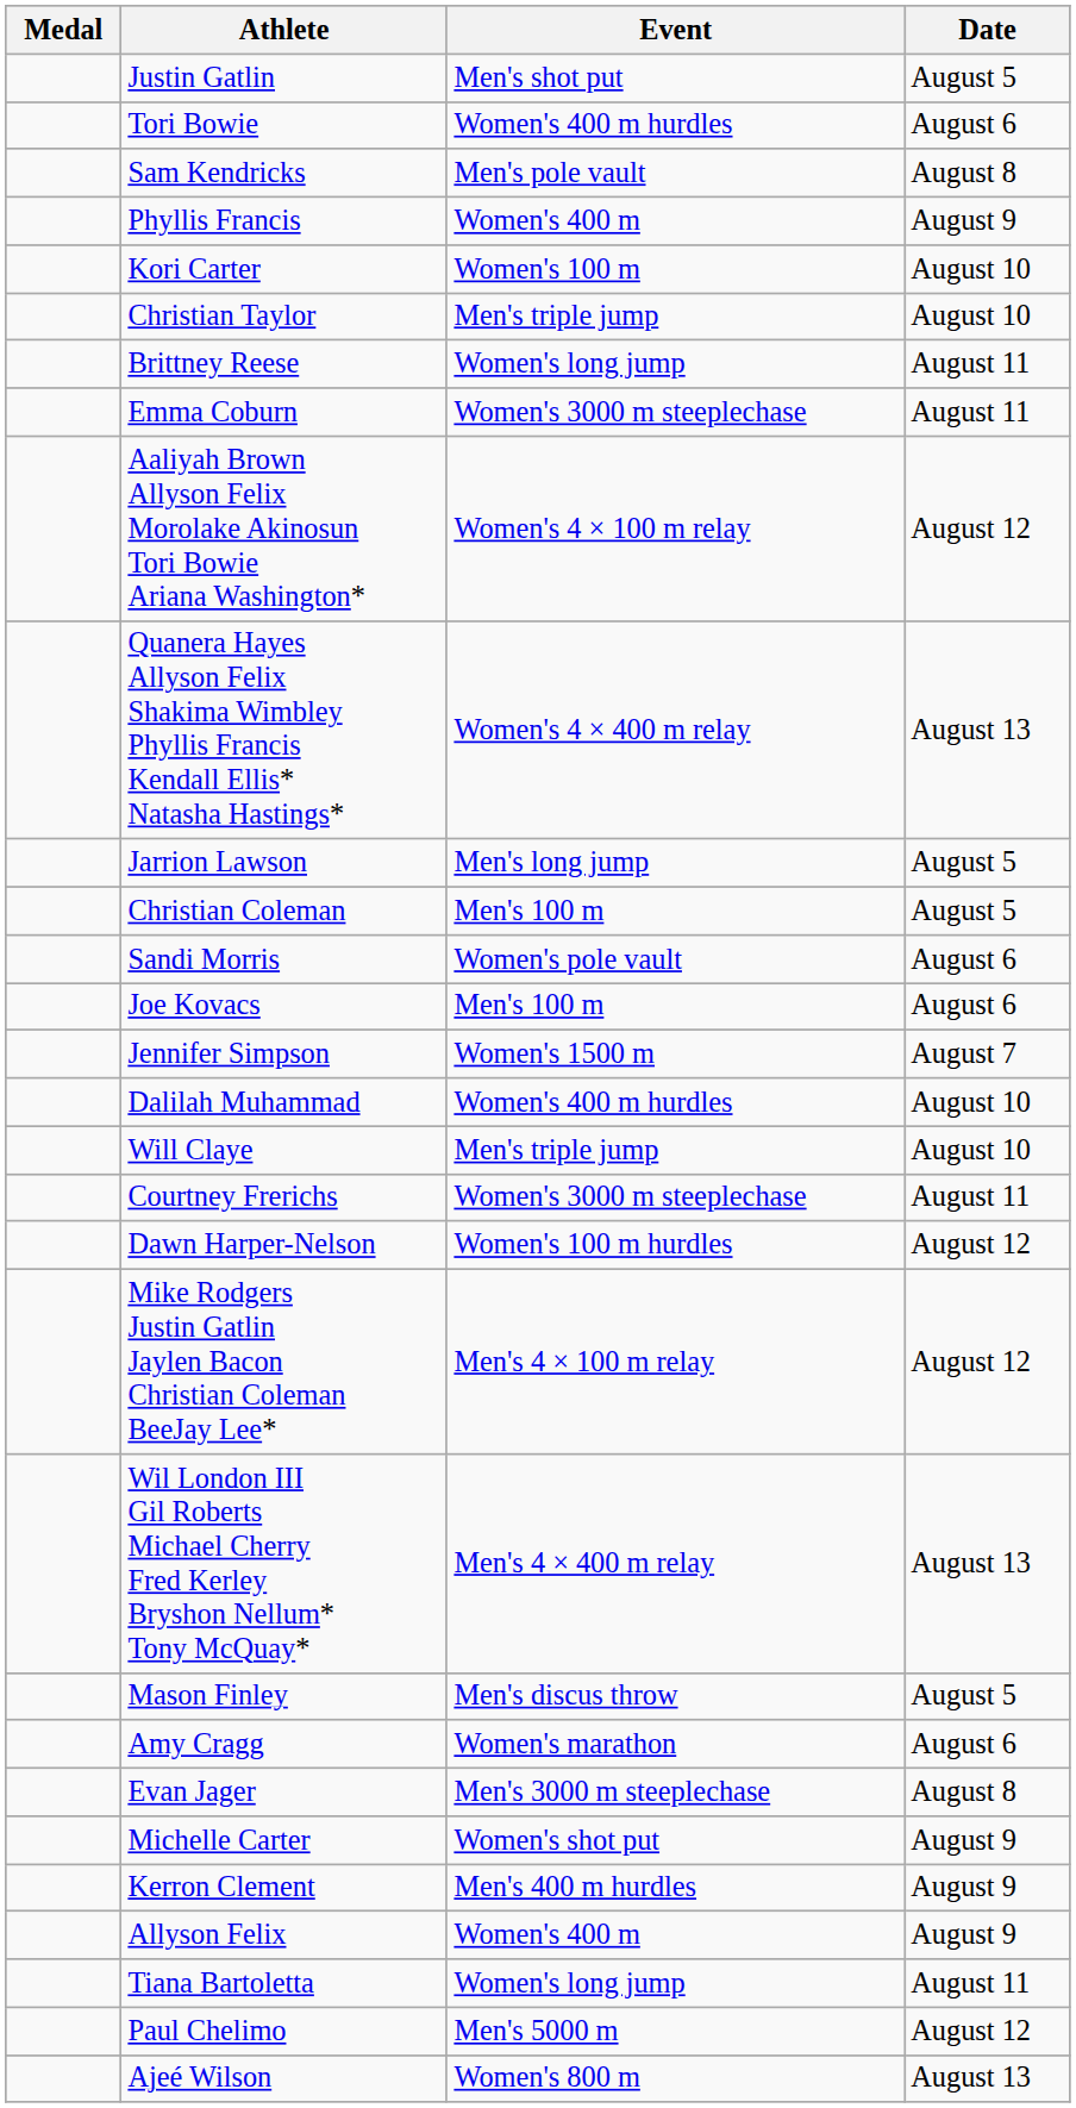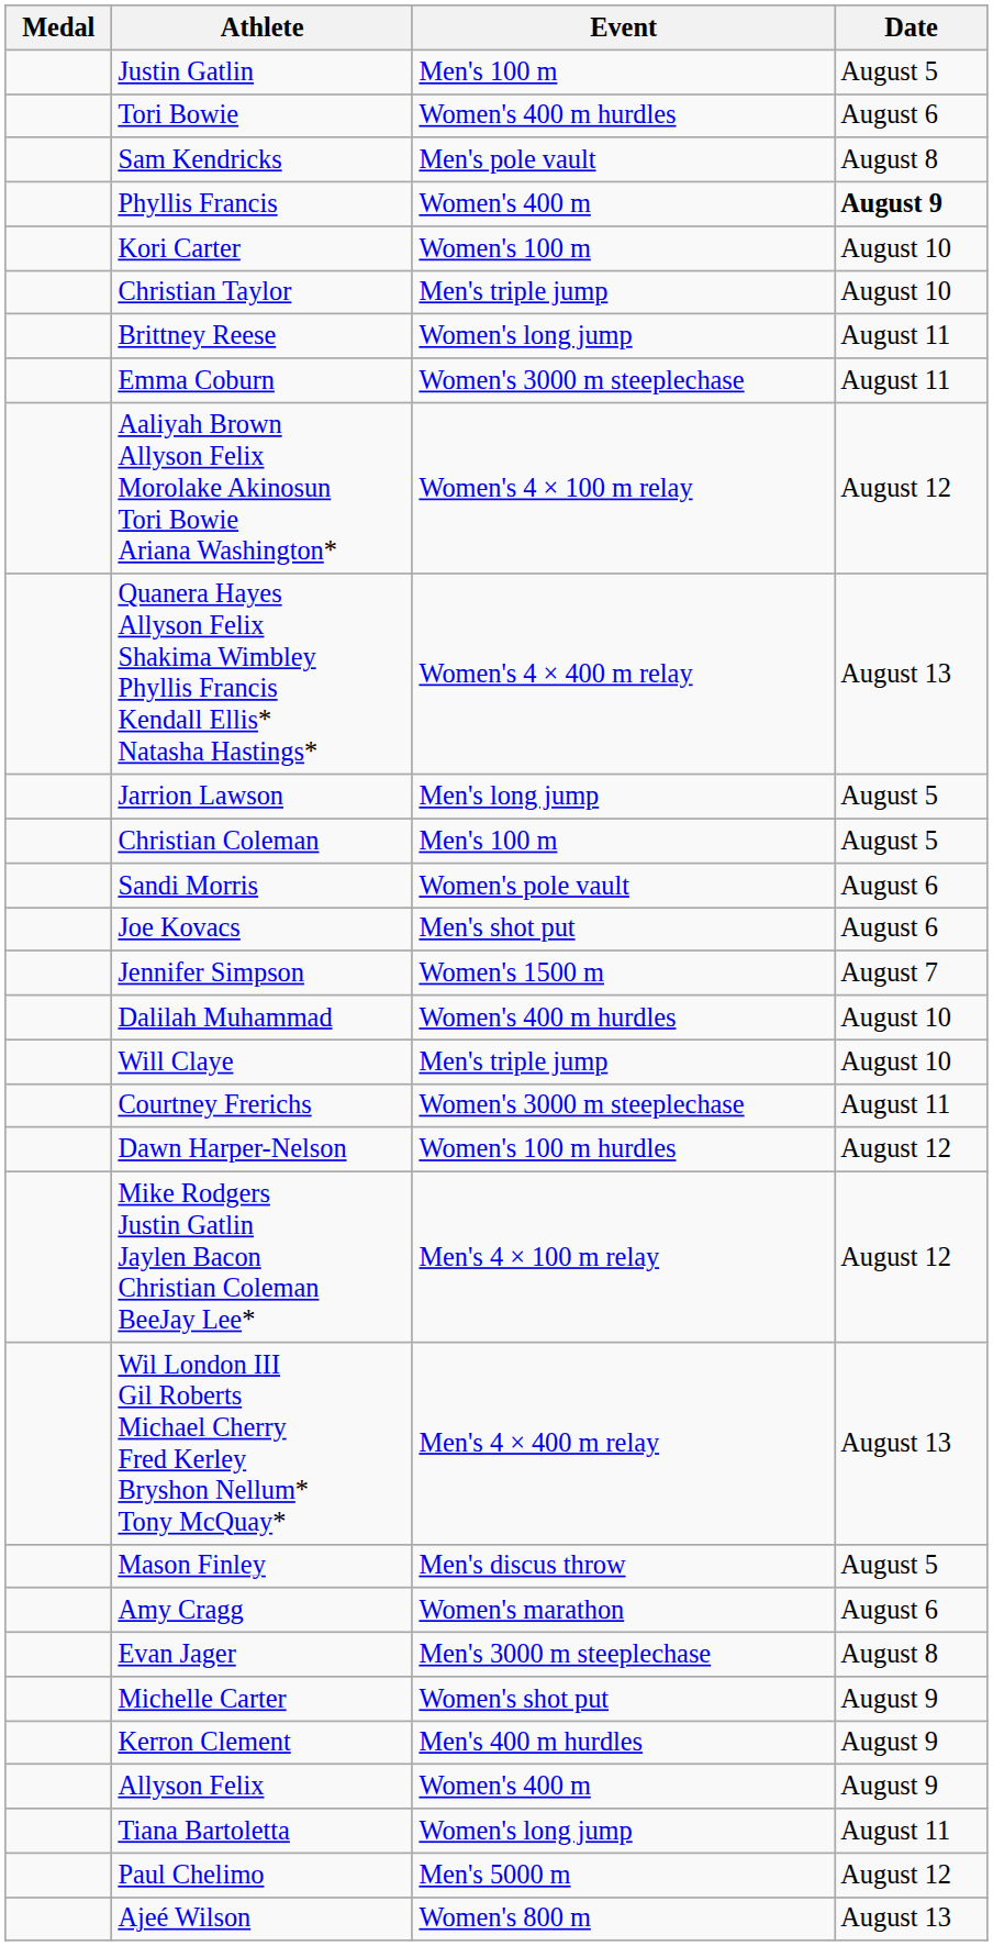 <table class=wikitable style=font-size:90% width=60%>
 <tr>
 <th>Medal</th>
 <th>Athlete</th>
 <th>Event</th>
 <th>Date</th>
 </tr>
 <tr>
 <td></td>
 <td><a href='#'>Justin Gatlin</a></td>
-<td><a href='#'>Men's shot put</a></td>
+<td><a href='#'>Men's 100 m</a></td>
 <td>August 5</td>
 </tr>
 <tr>
 <td></td>
 <td><a href='#'>Tori Bowie</a></td>
 <td><a href='#'>Women's 400 m hurdles</a></td>
 <td>August 6</td>
 </tr>
 <tr>
 <td></td>
 <td><a href='#'>Sam Kendricks</a></td>
 <td><a href='#'>Men's pole vault</a></td>
 <td>August 8</td>
 </tr>
 <tr>
 <td></td>
 <td><a href='#'>Phyllis Francis</a></td>
 <td><a href='#'>Women's 400 m</a></td>
-<td>August 9</td>
+<td><strong>August 9</strong></td>
 </tr>
 <tr>
 <td></td>
 <td><a href='#'>Kori Carter</a></td>
 <td><a href='#'>Women's 100 m</a></td>
 <td>August 10</td>
 </tr>
 <tr>
 <td></td>
 <td><a href='#'>Christian Taylor</a></td>
 <td><a href='#'>Men's triple jump</a></td>
 <td>August 10</td>
 </tr>
 <tr>
 <td></td>
 <td><a href='#'>Brittney Reese</a></td>
 <td><a href='#'>Women's long jump</a></td>
 <td>August 11</td>
 </tr>
 <tr>
 <td></td>
 <td><a href='#'>Emma Coburn</a></td>
 <td><a href='#'>Women's 3000 m steeplechase</a></td>
 <td>August 11</td>
 </tr>
 <tr>
 <td></td>
 <td><a href='#'>Aaliyah Brown</a><br><a href='#'>Allyson Felix</a><br><a href='#'>Morolake Akinosun</a><br><a href='#'>Tori Bowie</a><br><a href='#'>Ariana Washington</a>*</td>
 <td><a href='#'>Women's 4 × 100 m relay</a></td>
 <td>August 12</td>
 </tr>
 <tr>
 <td></td>
 <td><a href='#'>Quanera Hayes</a><br><a href='#'>Allyson Felix</a><br><a href='#'>Shakima Wimbley</a><br><a href='#'>Phyllis Francis</a><br><a href='#'>Kendall Ellis</a>*<br><a href='#'>Natasha Hastings</a>*</td>
 <td><a href='#'>Women's 4 × 400 m relay</a></td>
 <td>August 13</td>
 </tr>
 <tr>
 <td></td>
 <td><a href='#'>Jarrion Lawson</a></td>
 <td><a href='#'>Men's long jump</a></td>
 <td>August 5</td>
 </tr>
 <tr>
 <td></td>
 <td><a href='#'>Christian Coleman</a></td>
 <td><a href='#'>Men's 100 m</a></td>
 <td>August 5</td>
 </tr>
 <tr>
 <td></td>
 <td><a href='#'>Sandi Morris</a></td>
 <td><a href='#'>Women's pole vault</a></td>
 <td>August 6</td>
 </tr>
 <tr>
 <td></td>
 <td><a href='#'>Joe Kovacs</a></td>
-<td><a href='#'>Men's 100 m</a></td>
+<td><a href='#'>Men's shot put</a></td>
 <td>August 6</td>
 </tr>
 <tr>
 <td></td>
 <td><a href='#'>Jennifer Simpson</a></td>
 <td><a href='#'>Women's 1500 m</a></td>
 <td>August 7</td>
 </tr>
 <tr>
 <td></td>
 <td><a href='#'>Dalilah Muhammad</a></td>
 <td><a href='#'>Women's 400 m hurdles</a></td>
 <td>August 10</td>
 </tr>
 <tr>
 <td></td>
 <td><a href='#'>Will Claye</a></td>
 <td><a href='#'>Men's triple jump</a></td>
 <td>August 10</td>
 </tr>
 <tr>
 <td></td>
 <td><a href='#'>Courtney Frerichs</a></td>
 <td><a href='#'>Women's 3000 m steeplechase</a></td>
 <td>August 11</td>
 </tr>
 <tr>
 <td></td>
 <td><a href='#'>Dawn Harper-Nelson</a></td>
 <td><a href='#'>Women's 100 m hurdles</a></td>
 <td>August 12</td>
 </tr>
 <tr>
 <td></td>
 <td><a href='#'>Mike Rodgers</a><br><a href='#'>Justin Gatlin</a><br><a href='#'>Jaylen Bacon</a><br><a href='#'>Christian Coleman</a><br><a href='#'>BeeJay Lee</a>*</td>
 <td><a href='#'>Men's 4 × 100 m relay</a></td>
 <td>August 12</td>
 </tr>
 <tr>
 <td></td>
 <td><a href='#'>Wil London III</a><br><a href='#'>Gil Roberts</a><br><a href='#'>Michael Cherry</a><br><a href='#'>Fred Kerley</a><br><a href='#'>Bryshon Nellum</a>*<br><a href='#'>Tony McQuay</a>*</td>
 <td><a href='#'>Men's 4 × 400 m relay</a></td>
 <td>August 13</td>
 </tr>
 <tr>
 <td></td>
 <td><a href='#'>Mason Finley</a></td>
 <td><a href='#'>Men's discus throw</a></td>
 <td>August 5</td>
 </tr>
 <tr>
 <td></td>
 <td><a href='#'>Amy Cragg</a></td>
 <td><a href='#'>Women's marathon</a></td>
 <td>August 6</td>
 </tr>
 <tr>
 <td></td>
 <td><a href='#'>Evan Jager</a></td>
 <td><a href='#'>Men's 3000 m steeplechase</a></td>
 <td>August 8</td>
 </tr>
 <tr>
 <td></td>
 <td><a href='#'>Michelle Carter</a></td>
 <td><a href='#'>Women's shot put</a></td>
 <td>August 9</td>
 </tr>
 <tr>
 <td></td>
 <td><a href='#'>Kerron Clement</a></td>
 <td><a href='#'>Men's 400 m hurdles</a></td>
 <td>August 9</td>
 </tr>
 <tr>
 <td></td>
 <td><a href='#'>Allyson Felix</a></td>
 <td><a href='#'>Women's 400 m</a></td>
 <td>August 9</td>
 </tr>
 <tr>
 <td></td>
 <td><a href='#'>Tiana Bartoletta</a></td>
 <td><a href='#'>Women's long jump</a></td>
 <td>August 11</td>
 </tr>
 <tr>
 <td></td>
 <td><a href='#'>Paul Chelimo</a></td>
 <td><a href='#'>Men's 5000 m</a></td>
 <td>August 12</td>
 </tr>
 <tr>
 <td></td>
 <td><a href='#'>Ajeé Wilson</a></td>
 <td><a href='#'>Women's 800 m</a></td>
 <td>August 13</td>
 </tr>
 </table>
